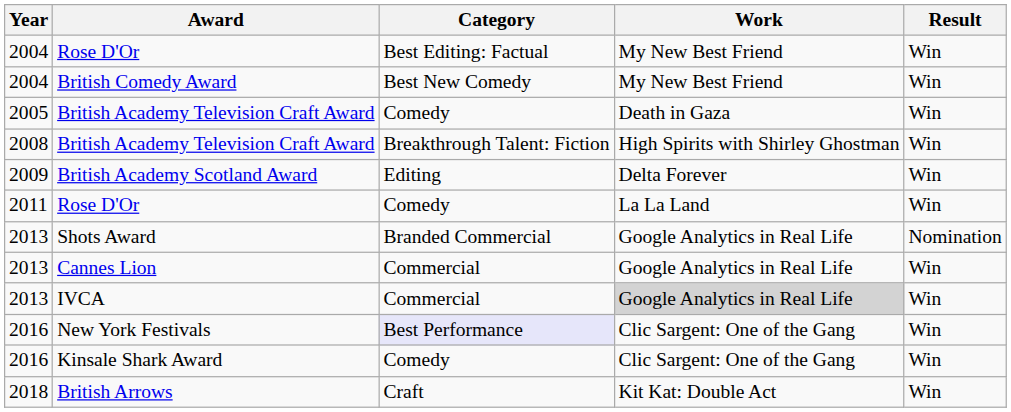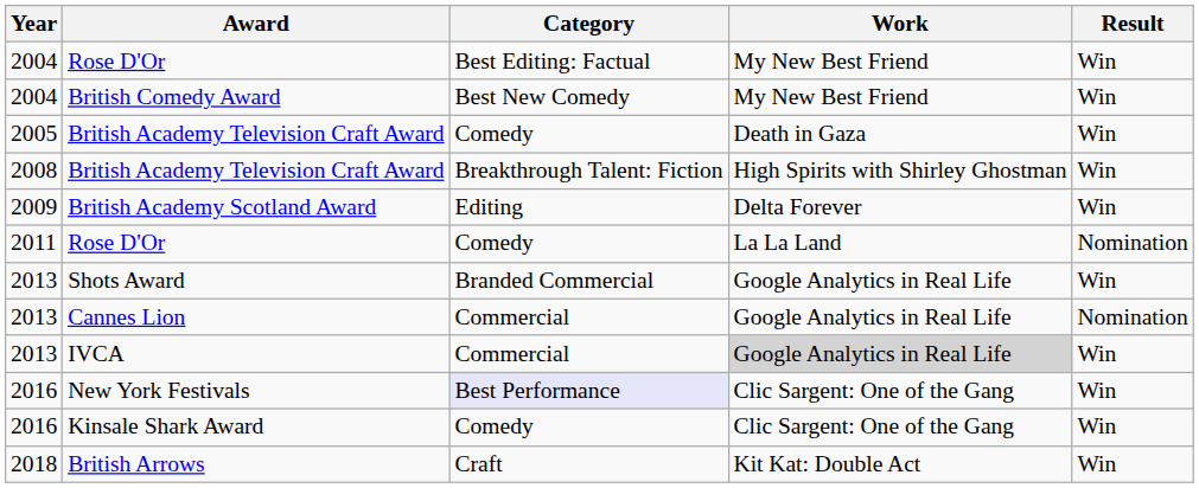 <table class="wikitable">
 <tr>
 <th>Year</th>
 <th>Award</th>
 <th>Category</th>
 <th>Work</th>
 <th>Result</th>
 </tr>
 <tr>
 <td>2004</td>
 <td><a href='#'>Rose D'Or</a></td>
 <td>Best Editing: Factual</td>
 <td>My New Best Friend</td>
 <td>Win</td>
 </tr>
 <tr>
 <td>2004</td>
 <td><a href='#'>British Comedy Award</a></td>
 <td>Best New Comedy</td>
 <td>My New Best Friend</td>
 <td>Win</td>
 </tr>
 <tr>
 <td>2005</td>
 <td><a href='#'>British Academy Television Craft Award</a></td>
 <td>Comedy</td>
 <td>Death in Gaza</td>
 <td>Win</td>
 </tr>
 <tr>
 <td>2008</td>
 <td><a href='#'>British Academy Television Craft Award</a></td>
 <td>Breakthrough Talent: Fiction</td>
 <td>High Spirits with Shirley Ghostman</td>
 <td>Win</td>
 </tr>
 <tr>
 <td>2009</td>
 <td><a href='#'>British Academy Scotland Award</a></td>
 <td>Editing</td>
 <td>Delta Forever</td>
 <td>Win</td>
 </tr>
 <tr>
 <td>2011</td>
 <td><a href='#'>Rose D'Or</a></td>
 <td>Comedy</td>
 <td>La La Land</td>
-<td>Win</td>
+<td>Nomination</td>
 </tr>
 <tr>
 <td>2013</td>
 <td>Shots Award</td>
 <td>Branded Commercial</td>
 <td>Google Analytics in Real Life</td>
-<td>Nomination</td>
+<td>Win</td>
 </tr>
 <tr>
 <td>2013</td>
 <td><a href='#'>Cannes Lion</a></td>
 <td>Commercial</td>
 <td>Google Analytics in Real Life</td>
-<td>Win</td>
+<td>Nomination</td>
 </tr>
 <tr>
 <td>2013</td>
 <td>IVCA</td>
 <td>Commercial</td>
 <td style="background: lightgrey;">Google Analytics in Real Life</td>
 <td>Win</td>
 </tr>
 <tr>
 <td>2016</td>
 <td>New York Festivals</td>
 <td style="background: lavender;">Best Performance</td>
 <td>Clic Sargent: One of the Gang</td>
 <td>Win</td>
 </tr>
 <tr>
 <td>2016</td>
 <td>Kinsale Shark Award</td>
 <td>Comedy</td>
 <td>Clic Sargent: One of the Gang</td>
 <td>Win</td>
 </tr>
 <tr>
 <td>2018</td>
 <td><a href='#'>British Arrows</a></td>
 <td>Craft</td>
 <td>Kit Kat: Double Act</td>
 <td>Win</td>
 </tr>
 </table>
